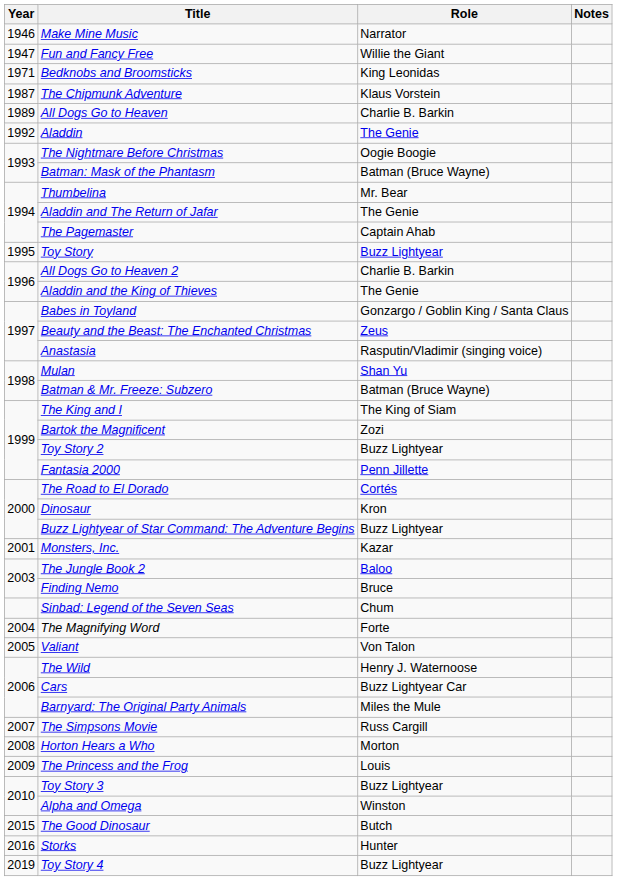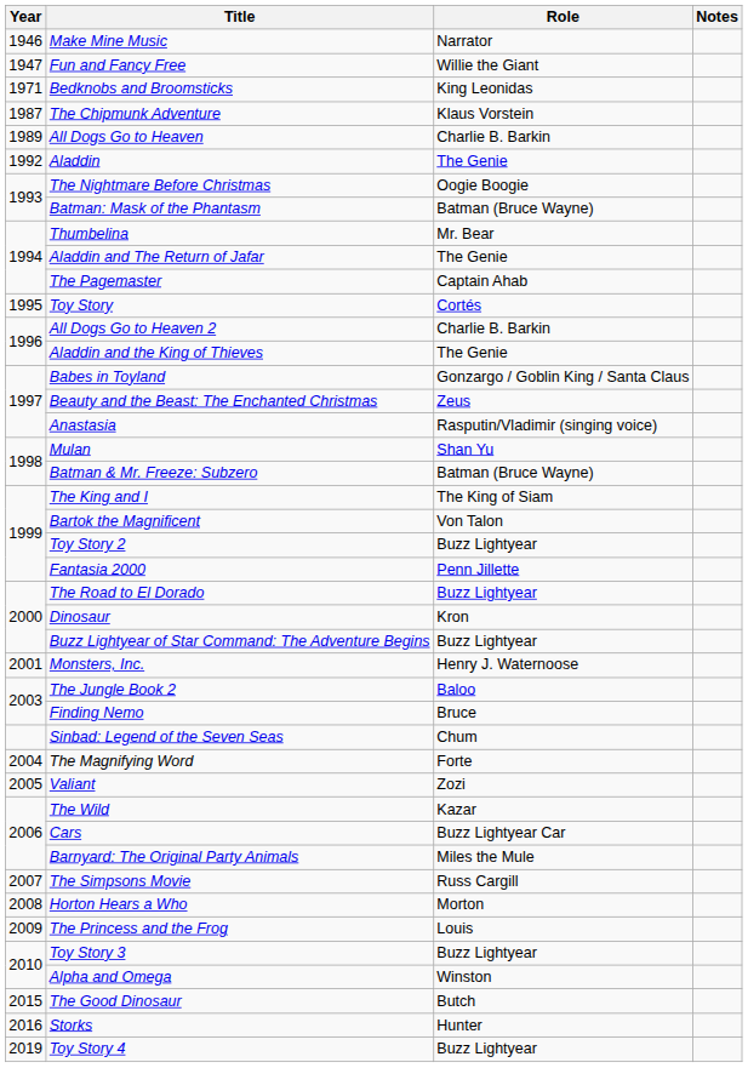 <table class="wikitable sortable">
 <tr>
 <th>Year</th>
 <th>Title</th>
 <th>Role</th>
 <th class="unsortable">Notes</th>
 </tr>
 <tr>
 <td>1946</td>
 <td><em><a href='#'>Make Mine Music</a></em></td>
 <td>Narrator</td>
 <td></td>
 </tr>
 <tr>
 <td>1947</td>
 <td><em><a href='#'>Fun and Fancy Free</a></em></td>
 <td>Willie the Giant</td>
 <td></td>
 </tr>
 <tr>
 <td>1971</td>
 <td><em><a href='#'>Bedknobs and Broomsticks</a></em></td>
 <td>King Leonidas</td>
 <td></td>
 </tr>
 <tr>
 <td>1987</td>
 <td><em><a href='#'>The Chipmunk Adventure</a></em></td>
 <td>Klaus Vorstein</td>
 <td></td>
 </tr>
 <tr>
 <td>1989</td>
 <td><em><a href='#'>All Dogs Go to Heaven</a></em></td>
 <td>Charlie B. Barkin</td>
 <td></td>
 </tr>
 <tr>
 <td>1992</td>
 <td><em><a href='#'>Aladdin</a></em></td>
 <td><a href='#'>The Genie</a></td>
 <td></td>
 </tr>
 <tr>
 <td rowspan=2>1993</td>
 <td><em><a href='#'>The Nightmare Before Christmas</a></em></td>
 <td>Oogie Boogie</td>
 <td></td>
 </tr>
 <tr>
 <td><em><a href='#'>Batman: Mask of the Phantasm</a></em></td>
 <td>Batman (Bruce Wayne)</td>
 <td></td>
 </tr>
 <tr>
 <td rowspan=3>1994</td>
 <td><em><a href='#'>Thumbelina</a></em></td>
 <td>Mr. Bear</td>
 <td></td>
 </tr>
 <tr>
 <td><em><a href='#'>Aladdin and The Return of Jafar</a></em></td>
 <td>The Genie</td>
 <td></td>
 </tr>
 <tr>
 <td><em><a href='#'>The Pagemaster</a></em></td>
 <td>Captain Ahab</td>
 <td></td>
 </tr>
 <tr>
 <td>1995</td>
 <td><em><a href='#'>Toy Story</a></em></td>
-<td><a href='#'>Buzz Lightyear</a></td>
+<td><a href='#'>Cortés</a></td>
 <td></td>
 </tr>
 <tr>
 <td rowspan=2>1996</td>
 <td><em><a href='#'>All Dogs Go to Heaven 2</a></em></td>
 <td>Charlie B. Barkin</td>
 <td></td>
 </tr>
 <tr>
 <td><em><a href='#'>Aladdin and the King of Thieves</a></em></td>
 <td>The Genie</td>
 <td></td>
 </tr>
 <tr>
 <td rowspan=3>1997</td>
 <td><em><a href='#'>Babes in Toyland</a></em></td>
 <td>Gonzargo / Goblin King / Santa Claus</td>
 <td></td>
 </tr>
 <tr>
 <td><em><a href='#'>Beauty and the Beast: The Enchanted Christmas</a></em></td>
 <td><a href='#'>Zeus</a></td>
 <td></td>
 </tr>
 <tr>
 <td><em><a href='#'>Anastasia</a></em></td>
 <td>Rasputin/Vladimir (singing voice)</td>
 <td></td>
 </tr>
 <tr>
 <td rowspan=2>1998</td>
 <td><em><a href='#'>Mulan</a></em></td>
 <td><a href='#'>Shan Yu</a></td>
 <td></td>
 </tr>
 <tr>
 <td><em><a href='#'>Batman & Mr. Freeze: Subzero</a></em></td>
 <td>Batman (Bruce Wayne)</td>
 <td></td>
 </tr>
 <tr>
 <td rowspan=4>1999</td>
 <td><em><a href='#'>The King and I</a></em></td>
 <td>The King of Siam</td>
 <td></td>
 </tr>
 <tr>
 <td><em><a href='#'>Bartok the Magnificent</a></em></td>
-<td>Zozi</td>
+<td>Von Talon</td>
 <td></td>
 </tr>
 <tr>
 <td><em><a href='#'>Toy Story 2</a></em></td>
 <td>Buzz Lightyear</td>
 <td></td>
 </tr>
 <tr>
 <td><em><a href='#'>Fantasia 2000</a></em></td>
 <td><a href='#'>Penn Jillette</a></td>
 <td></td>
 </tr>
 <tr>
 <td rowspan=3>2000</td>
 <td><em><a href='#'>The Road to El Dorado</a></em></td>
-<td><a href='#'>Cortés</a></td>
+<td><a href='#'>Buzz Lightyear</a></td>
 <td></td>
 </tr>
 <tr>
 <td><em><a href='#'>Dinosaur</a></em></td>
 <td>Kron</td>
 <td></td>
 </tr>
 <tr>
 <td><em><a href='#'>Buzz Lightyear of Star Command: The Adventure Begins</a></em></td>
 <td>Buzz Lightyear</td>
 <td></td>
 </tr>
 <tr>
 <td>2001</td>
 <td><em><a href='#'>Monsters, Inc.</a></em></td>
-<td>Kazar</td>
+<td>Henry J. Waternoose</td>
 <td></td>
 </tr>
 <tr>
 <td rowspan=2>2003</td>
 <td><em><a href='#'>The Jungle Book 2</a></em></td>
 <td><a href='#'>Baloo</a></td>
 <td></td>
 </tr>
 <tr>
 <td><em><a href='#'>Finding Nemo</a></em></td>
 <td>Bruce</td>
 <td></td>
 </tr>
 <tr>
 <td></td>
 <td><em><a href='#'>Sinbad: Legend of the Seven Seas</a></em></td>
 <td>Chum</td>
 <td></td>
 </tr>
 <tr>
 <td>2004</td>
 <td><em>The Magnifying Word</em></td>
 <td>Forte</td>
 <td></td>
 </tr>
 <tr>
 <td>2005</td>
 <td><em><a href='#'>Valiant</a></em></td>
-<td>Von Talon</td>
+<td>Zozi</td>
 <td></td>
 </tr>
 <tr>
 <td rowspan=3>2006</td>
 <td><em><a href='#'>The Wild</a></em></td>
-<td>Henry J. Waternoose</td>
+<td>Kazar</td>
 <td></td>
 </tr>
 <tr>
 <td><em><a href='#'>Cars</a></em></td>
 <td>Buzz Lightyear Car</td>
 <td></td>
 </tr>
 <tr>
 <td><em><a href='#'>Barnyard: The Original Party Animals</a></em></td>
 <td>Miles the Mule</td>
 <td></td>
 </tr>
 <tr>
 <td>2007</td>
 <td><em><a href='#'>The Simpsons Movie</a></em></td>
 <td>Russ Cargill</td>
 <td></td>
 </tr>
 <tr>
 <td>2008</td>
 <td><em><a href='#'>Horton Hears a Who</a></em></td>
 <td>Morton</td>
 <td></td>
 </tr>
 <tr>
 <td>2009</td>
 <td><em><a href='#'>The Princess and the Frog</a></em></td>
 <td>Louis</td>
 <td></td>
 </tr>
 <tr>
 <td rowspan=2>2010</td>
 <td><em><a href='#'>Toy Story 3</a></em></td>
 <td>Buzz Lightyear</td>
 <td></td>
 </tr>
 <tr>
 <td><em><a href='#'>Alpha and Omega</a></em></td>
 <td>Winston</td>
 <td></td>
 </tr>
 <tr>
 <td>2015</td>
 <td><em><a href='#'>The Good Dinosaur</a></em></td>
 <td>Butch</td>
 <td></td>
 </tr>
 <tr>
 <td>2016</td>
 <td><em><a href='#'>Storks</a></em></td>
 <td>Hunter</td>
 <td></td>
 </tr>
 <tr>
 <td>2019</td>
 <td><em><a href='#'>Toy Story 4</a></em></td>
 <td>Buzz Lightyear</td>
 <td></td>
 </tr>
 </table>
